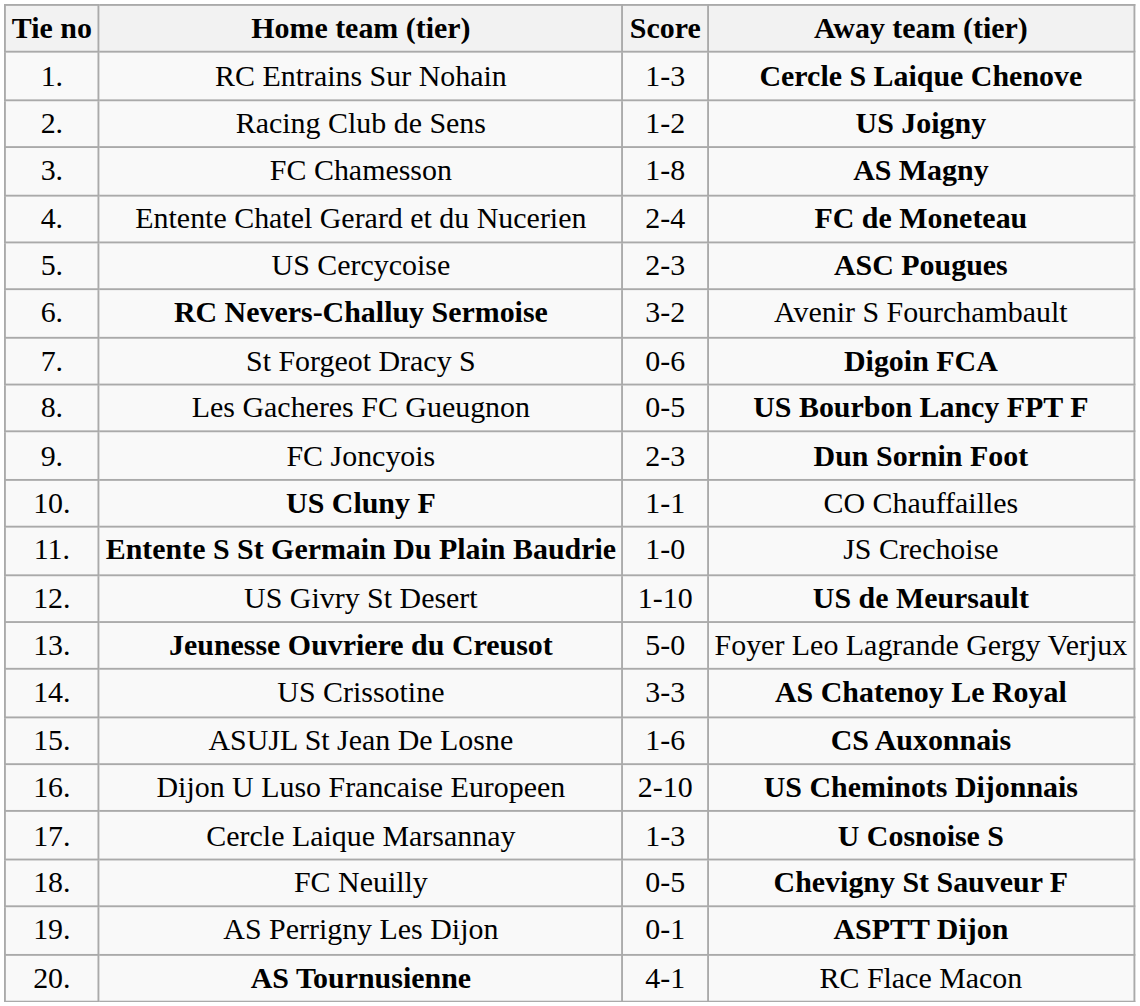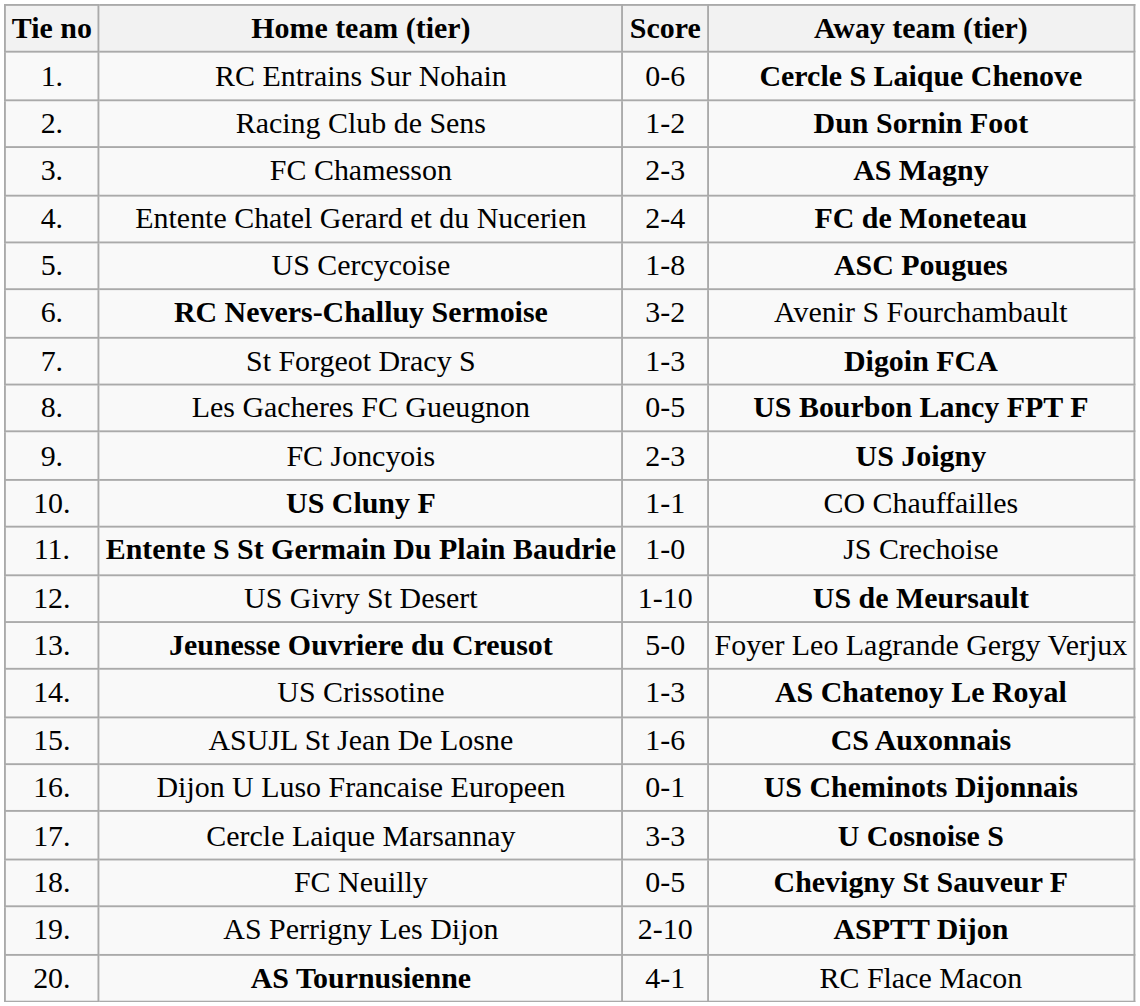 <table class="wikitable" style="text-align: center">
 <tr>
 <th>Tie no</th>
 <th>Home team (tier)</th>
 <th>Score</th>
 <th>Away team (tier)</th>
 </tr>
 <tr>
 <td>1.</td>
 <td>RC Entrains Sur Nohain</td>
-<td>1-3</td>
+<td>0-6</td>
 <td><strong>Cercle S Laique Chenove</strong></td>
 </tr>
 <tr>
 <td>2.</td>
 <td>Racing Club de Sens</td>
 <td>1-2</td>
-<td><strong>US Joigny</strong></td>
+<td><strong>Dun Sornin Foot</strong></td>
 </tr>
 <tr>
 <td>3.</td>
 <td>FC Chamesson</td>
-<td>1-8</td>
+<td>2-3</td>
 <td><strong>AS Magny</strong></td>
 </tr>
 <tr>
 <td>4.</td>
 <td>Entente Chatel Gerard et du Nucerien</td>
 <td>2-4</td>
 <td><strong>FC de Moneteau</strong></td>
 </tr>
 <tr>
 <td>5.</td>
 <td>US Cercycoise</td>
-<td>2-3</td>
+<td>1-8</td>
 <td><strong>ASC Pougues</strong></td>
 </tr>
 <tr>
 <td>6.</td>
 <td><strong>RC Nevers-Challuy Sermoise</strong></td>
 <td>3-2</td>
 <td>Avenir S Fourchambault</td>
 </tr>
 <tr>
 <td>7.</td>
 <td>St Forgeot Dracy S</td>
-<td>0-6</td>
+<td>1-3</td>
 <td><strong>Digoin FCA</strong></td>
 </tr>
 <tr>
 <td>8.</td>
 <td>Les Gacheres FC Gueugnon</td>
 <td>0-5</td>
 <td><strong>US Bourbon Lancy FPT F</strong></td>
 </tr>
 <tr>
 <td>9.</td>
 <td>FC Joncyois</td>
 <td>2-3</td>
-<td><strong>Dun Sornin Foot</strong></td>
+<td><strong>US Joigny</strong></td>
 </tr>
 <tr>
 <td>10.</td>
 <td><strong>US Cluny F</strong></td>
 <td>1-1 </td>
 <td>CO Chauffailles</td>
 </tr>
 <tr>
 <td>11.</td>
 <td><strong>Entente S St Germain Du Plain Baudrie</strong></td>
 <td>1-0 </td>
 <td>JS Crechoise</td>
 </tr>
 <tr>
 <td>12.</td>
 <td>US Givry St Desert</td>
 <td>1-10</td>
 <td><strong>US de Meursault</strong></td>
 </tr>
 <tr>
 <td>13.</td>
 <td><strong>Jeunesse Ouvriere du Creusot</strong></td>
 <td>5-0</td>
 <td>Foyer Leo Lagrande Gergy Verjux</td>
 </tr>
 <tr>
 <td>14.</td>
 <td>US Crissotine</td>
-<td>3-3 </td>
+<td>1-3</td>
 <td><strong>AS Chatenoy Le Royal</strong></td>
 </tr>
 <tr>
 <td>15.</td>
 <td>ASUJL St Jean De Losne</td>
 <td>1-6</td>
 <td><strong>CS Auxonnais</strong></td>
 </tr>
 <tr>
 <td>16.</td>
 <td>Dijon U Luso Francaise Europeen</td>
-<td>2-10</td>
+<td>0-1</td>
 <td><strong>US Cheminots Dijonnais</strong></td>
 </tr>
 <tr>
 <td>17.</td>
 <td>Cercle Laique Marsannay</td>
-<td>1-3</td>
+<td>3-3 </td>
 <td><strong>U Cosnoise S</strong></td>
 </tr>
 <tr>
 <td>18.</td>
 <td>FC Neuilly</td>
 <td>0-5</td>
 <td><strong>Chevigny St Sauveur F</strong></td>
 </tr>
 <tr>
 <td>19.</td>
 <td>AS Perrigny Les Dijon</td>
-<td>0-1</td>
+<td>2-10</td>
 <td><strong>ASPTT Dijon</strong></td>
 </tr>
 <tr>
 <td>20.</td>
 <td><strong>AS Tournusienne</strong></td>
 <td>4-1</td>
 <td>RC Flace Macon</td>
 </tr>
 </table>
